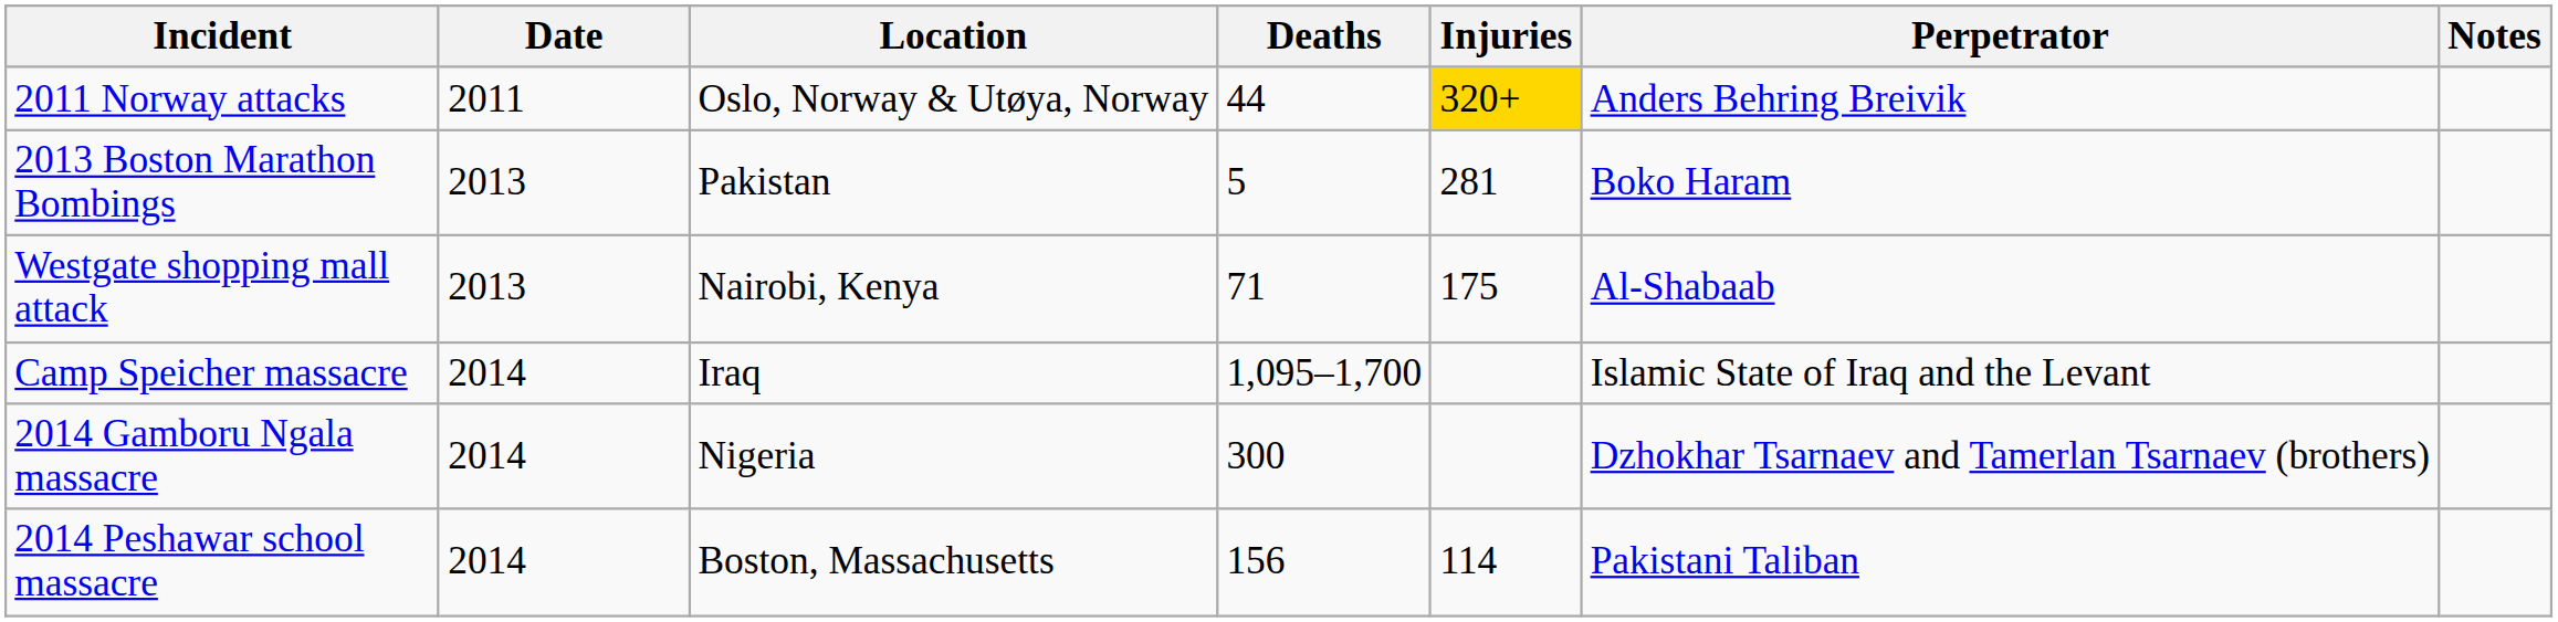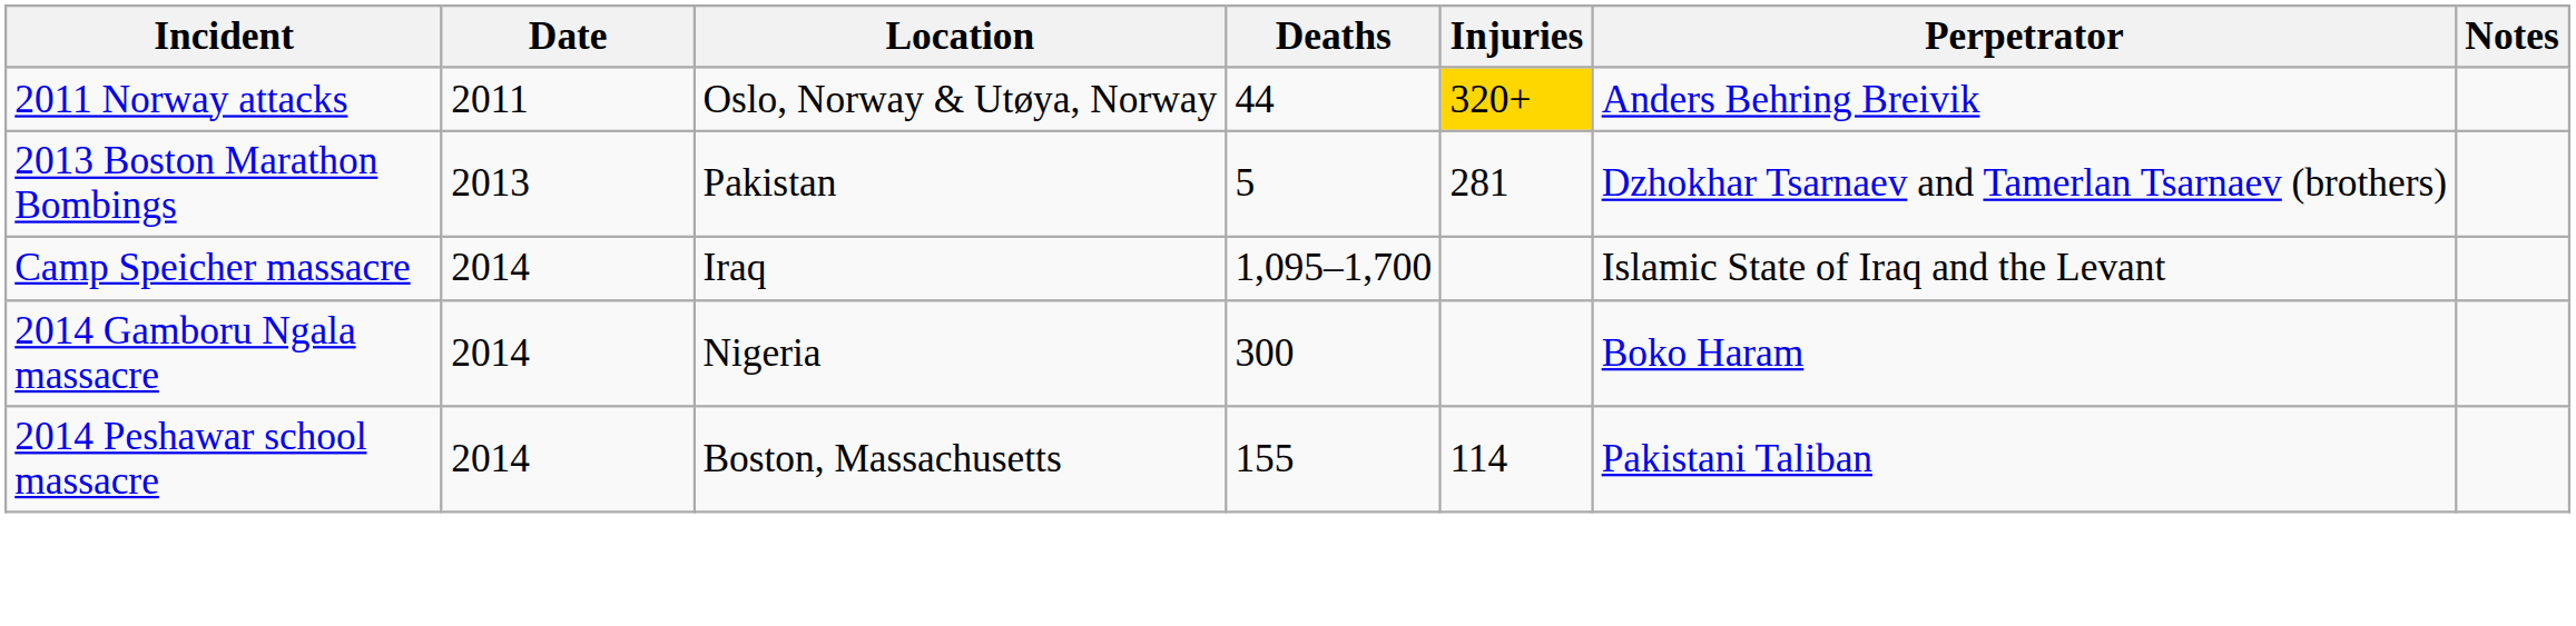 <table class="sortable wikitable">
 <tr style="background:#CCCC;">
 <th width=170pt>Incident</th>
 <th data-sort-type="isoDate" width=95pt>Date</th>
 <th data-sort-type="text">Location</th>
 <th data-sort-type="number">Deaths</th>
 <th data-sort-type="number">Injuries</th>
 <th class="unsortable">Perpetrator</th>
 <th class="unsortable">Notes</th>
 </tr>
 <tr>
 <td><a href='#'>2011 Norway attacks</a></td>
 <td>2011</td>
 <td>Oslo, Norway & Utøya, Norway</td>
 <td>44</td>
 <td style="background: gold;">320+</td>
 <td><a href='#'>Anders Behring Breivik</a></td>
 <td></td>
 </tr>
 <tr>
 <td><a href='#'>2013 Boston Marathon Bombings</a></td>
 <td>2013</td>
 <td>Pakistan</td>
 <td>5</td>
 <td>281</td>
-<td><a href='#'>Boko Haram</a></td>
-<td></td>
-</tr>
-<tr>
-<td><a href='#'>Westgate shopping mall attack</a></td>
-<td>2013</td>
-<td>Nairobi, Kenya</td>
-<td>71</td>
-<td>175</td>
-<td><a href='#'>Al-Shabaab</a></td>
+<td><a href='#'>Dzhokhar Tsarnaev</a> and <a href='#'>Tamerlan Tsarnaev</a> (brothers)</td>
 <td></td>
 </tr>
 <tr>
 <td><a href='#'>Camp Speicher massacre</a></td>
 <td>2014</td>
 <td>Iraq</td>
 <td>1,095–1,700</td>
 <td></td>
 <td>Islamic State of Iraq and the Levant</td>
 <td></td>
 </tr>
 <tr>
 <td><a href='#'>2014 Gamboru Ngala massacre</a></td>
 <td>2014</td>
 <td>Nigeria</td>
 <td>300</td>
 <td></td>
-<td><a href='#'>Dzhokhar Tsarnaev</a> and <a href='#'>Tamerlan Tsarnaev</a> (brothers)</td>
+<td><a href='#'>Boko Haram</a></td>
 <td></td>
 </tr>
 <tr>
 <td><a href='#'>2014 Peshawar school massacre</a></td>
 <td>2014</td>
 <td>Boston, Massachusetts</td>
-<td>156</td>
+<td>155</td>
 <td>114</td>
 <td><a href='#'>Pakistani Taliban</a></td>
 <td></td>
 </tr>
 </table>
